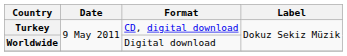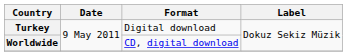 <table class="wikitable plainrowheaders">
 <tr>
 <th scope="col">Country</th>
 <th scope="col">Date</th>
 <th scope="col">Format</th>
 <th scope="col">Label</th>
 </tr>
 <tr>
 <th scope="row">Turkey</th>
 <td rowspan="2">9 May 2011</td>
-<td><a href='#'>CD</a>, <a href='#'>digital download</a></td>
+<td>Digital download</td>
 <td rowspan="2">Dokuz Sekiz Müzik</td>
 </tr>
 <tr>
 <th scope="row">Worldwide</th>
-<td>Digital download</td>
+<td><a href='#'>CD</a>, <a href='#'>digital download</a></td>
 </tr>
 <tr>
 </tr>
 </table>
